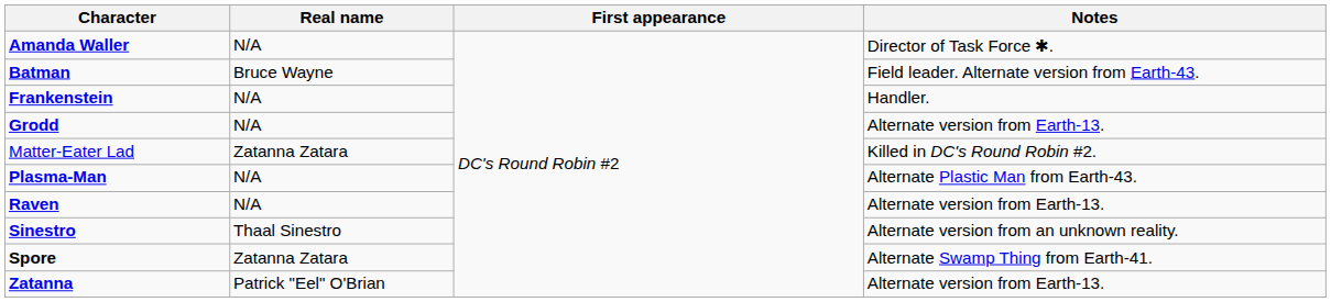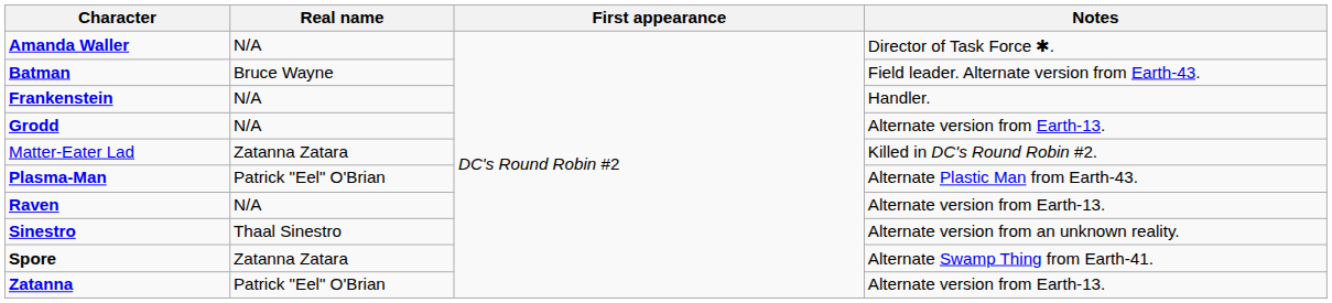 <table class="wikitable" width="100%">
 <tr>
 <th width="17%">Character</th>
 <th width="17%">Real name</th>
 <th width="31%">First appearance</th>
 <th width="35%">Notes</th>
 </tr>
 <tr>
 <td><strong><a href='#'>Amanda Waller</a></strong></td>
 <td>N/A</td>
 <td rowspan="10"><em>DC's Round Robin</em> #2</td>
 <td>Director of Task Force ✱.</td>
 </tr>
 <tr>
 <td><strong><a href='#'>Batman</a></strong></td>
 <td>Bruce Wayne</td>
 <td>Field leader. Alternate version from <a href='#'>Earth-43</a>.</td>
 </tr>
 <tr>
 <td><strong><a href='#'>Frankenstein</a></strong></td>
 <td>N/A</td>
 <td>Handler.</td>
 </tr>
 <tr>
 <td><strong><a href='#'>Grodd</a></strong></td>
 <td>N/A</td>
 <td>Alternate version from <a href='#'>Earth-13</a>.</td>
 </tr>
 <tr>
 <td><a href='#'>Matter-Eater Lad</a></td>
 <td>Zatanna Zatara</td>
 <td>Killed in <em>DC's Round Robin</em> #2.</td>
 </tr>
 <tr>
 <td><strong><a href='#'>Plasma-Man</a></strong></td>
-<td>N/A</td>
+<td>Patrick "Eel" O'Brian</td>
 <td>Alternate <a href='#'>Plastic Man</a> from Earth-43.</td>
 </tr>
 <tr>
 <td><strong><a href='#'>Raven</a></strong></td>
 <td>N/A</td>
 <td>Alternate version from Earth-13.</td>
 </tr>
 <tr>
 <td><strong><a href='#'>Sinestro</a></strong></td>
 <td>Thaal Sinestro</td>
 <td>Alternate version from an unknown reality.</td>
 </tr>
 <tr>
 <td><strong>Spore</strong></td>
 <td>Zatanna Zatara</td>
 <td>Alternate <a href='#'>Swamp Thing</a> from Earth-41.</td>
 </tr>
 <tr>
 <td><strong><a href='#'>Zatanna</a></strong></td>
 <td>Patrick "Eel" O'Brian</td>
 <td>Alternate version from Earth-13.</td>
 </tr>
 </table>
